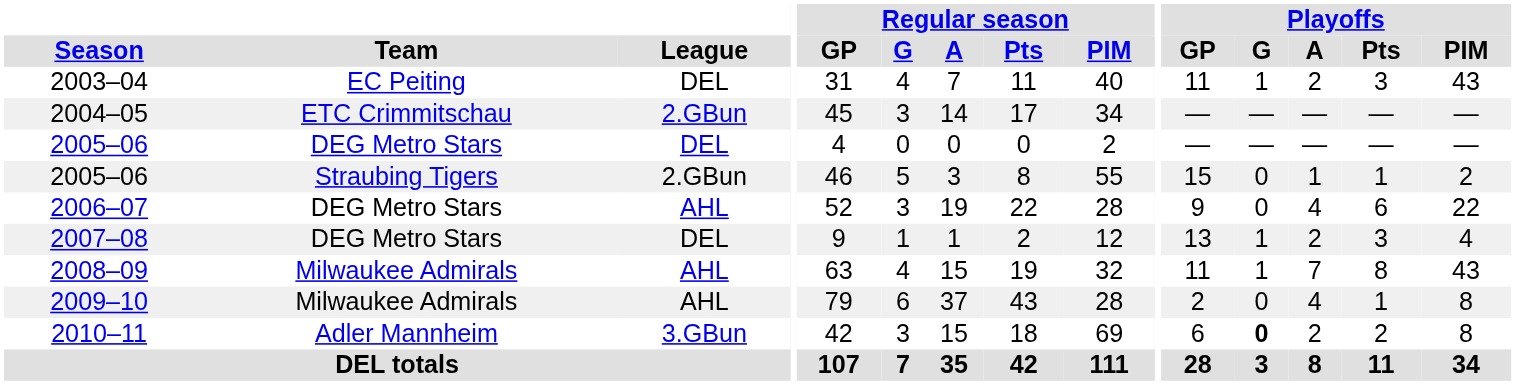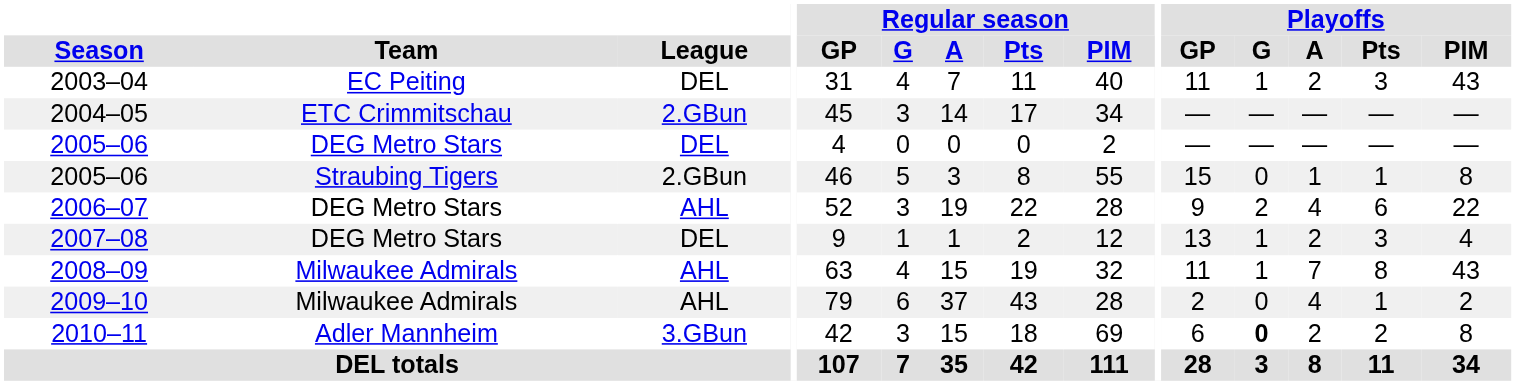 <table border="0" cellpadding="1" cellspacing="0" style="text-align:center; width:60em">
 <tr bgcolor="#e0e0e0">
 <th colspan="3" bgcolor="#ffffff"></th>
 <th rowspan="99" bgcolor="#ffffff"></th>
 <th colspan="5"><a href='#'>Regular season</a></th>
 <th rowspan="99" bgcolor="#ffffff"></th>
 <th colspan="5"><a href='#'>Playoffs</a></th>
 </tr>
 <tr bgcolor="#e0e0e0">
 <th><a href='#'>Season</a></th>
 <th>Team</th>
 <th>League</th>
 <th>GP</th>
 <th><a href='#'>G</a></th>
 <th><a href='#'>A</a></th>
 <th><a href='#'>Pts</a></th>
 <th><a href='#'>PIM</a></th>
 <th>GP</th>
 <th>G</th>
 <th>A</th>
 <th>Pts</th>
 <th>PIM</th>
 </tr>
 <tr ALIGN="center">
 <td>2003–04</td>
 <td><a href='#'>EC Peiting</a></td>
 <td>DEL</td>
 <td>31</td>
 <td>4</td>
 <td>7</td>
 <td>11</td>
 <td>40</td>
 <td>11</td>
 <td>1</td>
 <td>2</td>
 <td>3</td>
 <td>43</td>
 </tr>
 <tr ALIGN="center" bgcolor="#f0f0f0">
 <td>2004–05</td>
 <td><a href='#'>ETC Crimmitschau</a></td>
 <td><a href='#'>2.GBun</a></td>
 <td>45</td>
 <td>3</td>
 <td>14</td>
 <td>17</td>
 <td>34</td>
 <td>—</td>
 <td>—</td>
 <td>—</td>
 <td>—</td>
 <td>—</td>
 </tr>
 <tr ALIGN="center">
 <td><a href='#'>2005–06</a></td>
 <td><a href='#'>DEG Metro Stars</a></td>
 <td><a href='#'>DEL</a></td>
 <td>4</td>
 <td>0</td>
 <td>0</td>
 <td>0</td>
 <td>2</td>
 <td>—</td>
 <td>—</td>
 <td>—</td>
 <td>—</td>
 <td>—</td>
 </tr>
 <tr ALIGN="center" bgcolor="#f0f0f0">
 <td>2005–06</td>
 <td><a href='#'>Straubing Tigers</a></td>
 <td>2.GBun</td>
 <td>46</td>
 <td>5</td>
 <td>3</td>
 <td>8</td>
 <td>55</td>
 <td>15</td>
 <td>0</td>
 <td>1</td>
 <td>1</td>
-<td>2</td>
+<td>8</td>
 </tr>
 <tr ALIGN="center">
 <td><a href='#'>2006–07</a></td>
 <td>DEG Metro Stars</td>
 <td><a href='#'>AHL</a></td>
 <td>52</td>
 <td>3</td>
 <td>19</td>
 <td>22</td>
 <td>28</td>
 <td>9</td>
-<td>0</td>
+<td>2</td>
 <td>4</td>
 <td>6</td>
 <td>22</td>
 </tr>
 <tr ALIGN="center" bgcolor="#f0f0f0">
 <td><a href='#'>2007–08</a></td>
 <td>DEG Metro Stars</td>
 <td>DEL</td>
 <td>9</td>
 <td>1</td>
 <td>1</td>
 <td>2</td>
 <td>12</td>
 <td>13</td>
 <td>1</td>
 <td>2</td>
 <td>3</td>
 <td>4</td>
 </tr>
 <tr ALIGN="center">
 <td><a href='#'>2008–09</a></td>
 <td><a href='#'>Milwaukee Admirals</a></td>
 <td><a href='#'>AHL</a></td>
 <td>63</td>
 <td>4</td>
 <td>15</td>
 <td>19</td>
 <td>32</td>
 <td>11</td>
 <td>1</td>
 <td>7</td>
 <td>8</td>
 <td>43</td>
 </tr>
 <tr ALIGN="center" bgcolor="#f0f0f0">
 <td><a href='#'>2009–10</a></td>
 <td>Milwaukee Admirals</td>
 <td>AHL</td>
 <td>79</td>
 <td>6</td>
 <td>37</td>
 <td>43</td>
 <td>28</td>
 <td>2</td>
 <td>0</td>
 <td>4</td>
 <td>1</td>
-<td>8</td>
+<td>2</td>
 </tr>
 <tr ALIGN="center">
 <td><a href='#'>2010–11</a></td>
 <td><a href='#'>Adler Mannheim</a></td>
 <td><a href='#'>3.GBun</a></td>
 <td>42</td>
 <td>3</td>
 <td>15</td>
 <td>18</td>
 <td>69</td>
 <td>6</td>
 <td><strong>0</strong></td>
 <td>2</td>
 <td>2</td>
 <td>8</td>
 </tr>
 <tr bgcolor="#e0e0e0">
 <th colspan="3">DEL totals</th>
 <th>107</th>
 <th>7</th>
 <th>35</th>
 <th>42</th>
 <th>111</th>
 <th>28</th>
 <th>3</th>
 <th>8</th>
 <th>11</th>
 <th>34</th>
 </tr>
 </table>
